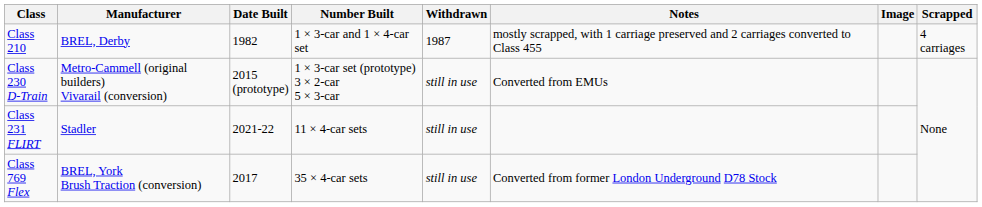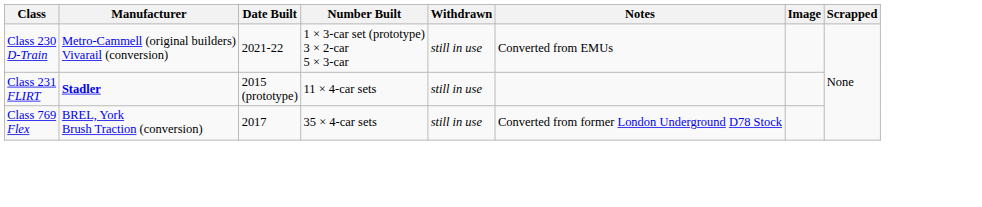 <table class="sort wikitable sortable">
 <tr>
 <th>Class</th>
 <th>Manufacturer</th>
 <th>Date Built</th>
 <th>Number Built</th>
 <th>Withdrawn</th>
 <th>Notes</th>
 <th>Image</th>
 <th>Scrapped</th>
 </tr>
 <tr>
-<td><a href='#'>Class 210</a></td>
-<td><a href='#'>BREL, Derby</a></td>
-<td>1982</td>
-<td>1 × 3-car and 1 × 4-car set</td>
-<td>1987</td>
-<td>mostly scrapped, with 1 carriage preserved and 2 carriages converted to Class 455</td>
-<td></td>
-<td>4 carriages</td>
-</tr>
-<tr>
 <td><a href='#'>Class 230<br><em>D-Train</em></a></td>
 <td><a href='#'>Metro-Cammell</a> (original builders)<br><a href='#'>Vivarail</a> (conversion)</td>
-<td>2015<br>(prototype)</td>
+<td>2021-22</td>
 <td>1 × 3-car set (prototype)<br>3 × 2-car<br>5 × 3-car</td>
 <td><em>still in use</em></td>
 <td>Converted from  EMUs</td>
 <td></td>
 <td rowspan=3>None</td>
 </tr>
 <tr>
 <td><a href='#'>Class 231<br><em>FLIRT</em></a></td>
-<td><a href='#'>Stadler</a></td>
-<td>2021-22</td>
+<td><strong><a href='#'>Stadler</a></strong></td>
+<td>2015<br>(prototype)</td>
 <td>11 × 4-car sets</td>
 <td><em>still in use</em></td>
 <td></td>
 <td></td>
 </tr>
 <tr>
 <td><a href='#'>Class 769<br><em>Flex</em></a></td>
 <td><a href='#'>BREL, York</a><br><a href='#'>Brush Traction</a> (conversion)</td>
 <td>2017</td>
 <td>35 × 4-car sets</td>
 <td><em>still in use</em></td>
 <td>Converted from former <a href='#'>London Underground</a> <a href='#'>D78 Stock</a></td>
 <td></td>
 </tr>
 </table>
